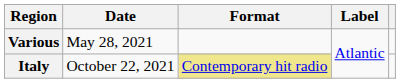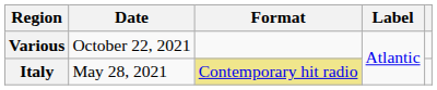 <table class="wikitable plainrowheaders">
 <tr>
 <th scope="col">Region</th>
 <th scope="col">Date</th>
 <th scope="col">Format</th>
 <th scope="col">Label</th>
 <th scope="col"></th>
 </tr>
 <tr>
 <th scope="row">Various</th>
-<td>May 28, 2021</td>
+<td>October 22, 2021</td>
 <td></td>
 <td rowspan="2"><a href='#'>Atlantic</a></td>
 <td></td>
 </tr>
 <tr>
 <th scope="row">Italy</th>
-<td>October 22, 2021</td>
+<td>May 28, 2021</td>
 <td style="background: khaki;"><a href='#'>Contemporary hit radio</a></td>
 <td></td>
 </tr>
 </table>
